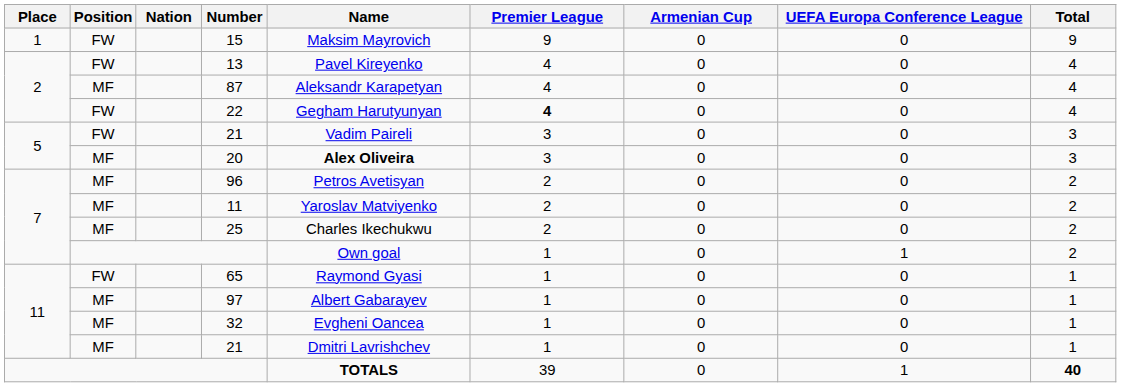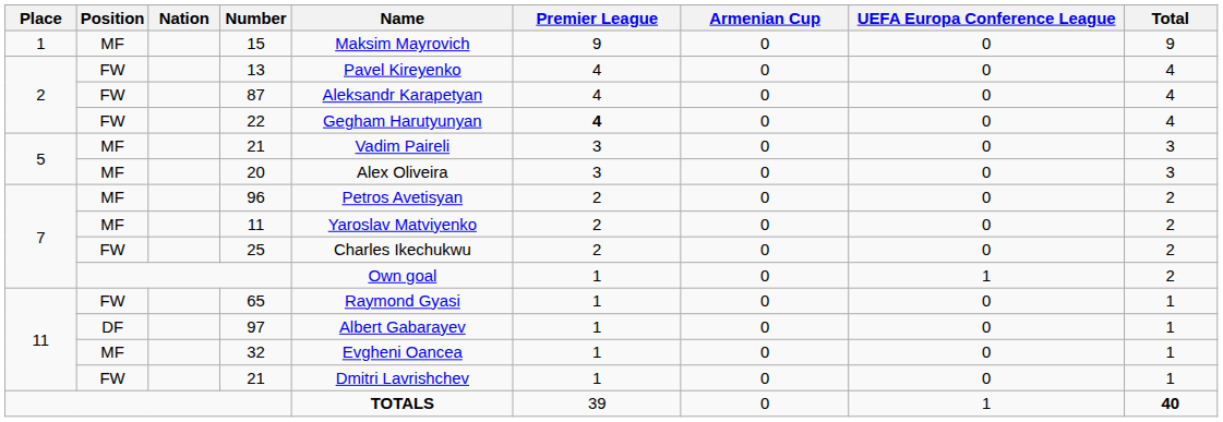 <table class="wikitable" style="font-size: 95%; text-align: center;">
 <tr>
 <th width=60>Place</th>
 <th width=60>Position</th>
 <th width=60>Nation</th>
 <th width=60>Number</th>
 <th width=200>Name</th>
 <th width=150><a href='#'>Premier League</a></th>
 <th width=150><a href='#'>Armenian Cup</a></th>
 <th width=250><a href='#'>UEFA Europa Conference League</a></th>
 <th width=80><strong>Total</strong></th>
 </tr>
 <tr>
 <td>1</td>
-<td>FW</td>
+<td>MF</td>
 <td></td>
 <td>15</td>
 <td><a href='#'>Maksim Mayrovich</a></td>
 <td>9</td>
 <td>0</td>
 <td>0</td>
 <td>9</td>
 </tr>
 <tr>
 <td rowspan="3">2</td>
 <td>FW</td>
 <td></td>
 <td>13</td>
 <td><a href='#'>Pavel Kireyenko</a></td>
 <td>4</td>
 <td>0</td>
 <td>0</td>
 <td>4</td>
 </tr>
 <tr>
-<td>MF</td>
+<td>FW</td>
 <td></td>
 <td>87</td>
 <td><a href='#'>Aleksandr Karapetyan</a></td>
 <td>4</td>
 <td>0</td>
 <td>0</td>
 <td>4</td>
 </tr>
 <tr>
 <td>FW</td>
 <td></td>
 <td>22</td>
 <td><a href='#'>Gegham Harutyunyan</a></td>
 <td><strong>4</strong></td>
 <td>0</td>
 <td>0</td>
 <td>4</td>
 </tr>
 <tr>
 <td rowspan="2">5</td>
-<td>FW</td>
+<td>MF</td>
 <td></td>
 <td>21</td>
 <td><a href='#'>Vadim Paireli</a></td>
 <td>3</td>
 <td>0</td>
 <td>0</td>
 <td>3</td>
 </tr>
 <tr>
 <td>MF</td>
 <td></td>
 <td>20</td>
-<td><strong>Alex Oliveira</strong></td>
+<td>Alex Oliveira</td>
 <td>3</td>
 <td>0</td>
 <td>0</td>
 <td>3</td>
 </tr>
 <tr>
 <td rowspan="4">7</td>
 <td>MF</td>
 <td></td>
 <td>96</td>
 <td><a href='#'>Petros Avetisyan</a></td>
 <td>2</td>
 <td>0</td>
 <td>0</td>
 <td>2</td>
 </tr>
 <tr>
 <td>MF</td>
 <td></td>
 <td>11</td>
 <td><a href='#'>Yaroslav Matviyenko</a></td>
 <td>2</td>
 <td>0</td>
 <td>0</td>
 <td>2</td>
 </tr>
 <tr>
-<td>MF</td>
+<td>FW</td>
 <td></td>
 <td>25</td>
 <td>Charles Ikechukwu</td>
 <td>2</td>
 <td>0</td>
 <td>0</td>
 <td>2</td>
 </tr>
 <tr>
 <td colspan="3"></td>
 <td><a href='#'>Own goal</a></td>
 <td>1</td>
 <td>0</td>
 <td>1</td>
 <td>2</td>
 </tr>
 <tr>
 <td rowspan="4">11</td>
 <td>FW</td>
 <td></td>
 <td>65</td>
 <td><a href='#'>Raymond Gyasi</a></td>
 <td>1</td>
 <td>0</td>
 <td>0</td>
 <td>1</td>
 </tr>
 <tr>
-<td>MF</td>
+<td>DF</td>
 <td></td>
 <td>97</td>
 <td><a href='#'>Albert Gabarayev</a></td>
 <td>1</td>
 <td>0</td>
 <td>0</td>
 <td>1</td>
 </tr>
 <tr>
 <td>MF</td>
 <td></td>
 <td>32</td>
 <td><a href='#'>Evgheni Oancea</a></td>
 <td>1</td>
 <td>0</td>
 <td>0</td>
 <td>1</td>
 </tr>
 <tr>
-<td>MF</td>
+<td>FW</td>
 <td></td>
 <td>21</td>
 <td><a href='#'>Dmitri Lavrishchev</a></td>
 <td>1</td>
 <td>0</td>
 <td>0</td>
 <td>1</td>
 </tr>
 <tr>
 <td colspan="4"></td>
 <td><strong>TOTALS</strong></td>
 <td>39</td>
 <td>0</td>
 <td>1</td>
 <td><strong>40</strong></td>
 </tr>
 </table>
